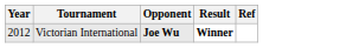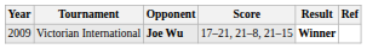 <table class="sortable wikitable" style="font-size: 90%">
 <tr>
 <th>Year</th>
 <th>Tournament</th>
 <th>Opponent</th>
+<th>Score</th>
 <th>Result</th>
 <th>Ref</th>
 </tr>
 <tr style="background:#E9E9E9">
-<td align="center">2012</td>
+<td align="center">2009</td>
 <td align="left">Victorian International</td>
 <td align="left"><strong> Joe Wu</strong></td>
+<td align="left">17–21, 21–8, 21–15</td>
 <td style="text-align:left; background:white"> <strong>Winner</strong></td>
 <td style="text-align:center; background:white"></td>
 </tr>
 </table>
